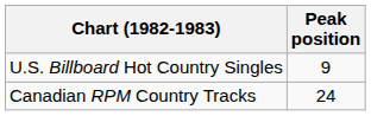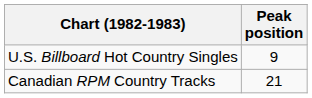 <table class="wikitable sortable">
 <tr>
 <th align="left">Chart (1982-1983)</th>
 <th align="center">Peak<br>position</th>
 </tr>
 <tr>
 <td align="left">U.S. <em>Billboard</em> Hot Country Singles</td>
 <td align="center">9</td>
 </tr>
 <tr>
 <td align="left">Canadian <em>RPM</em> Country Tracks</td>
-<td align="center">24</td>
+<td align="center">21</td>
 </tr>
 </table>
